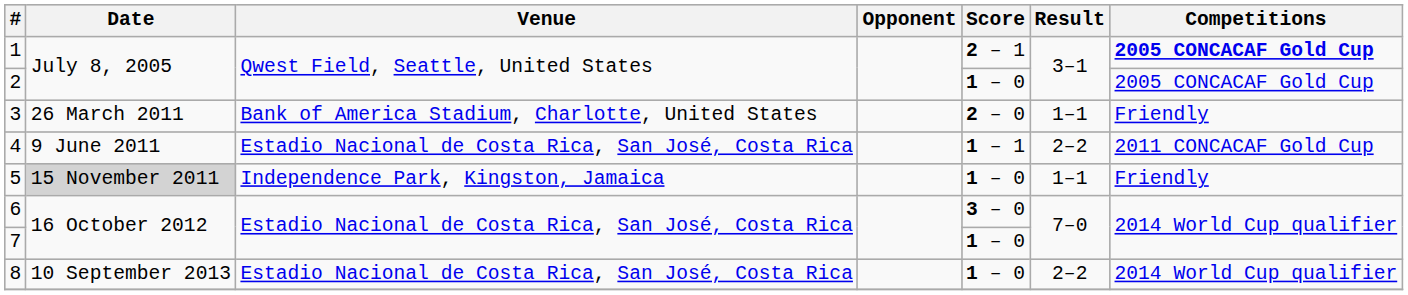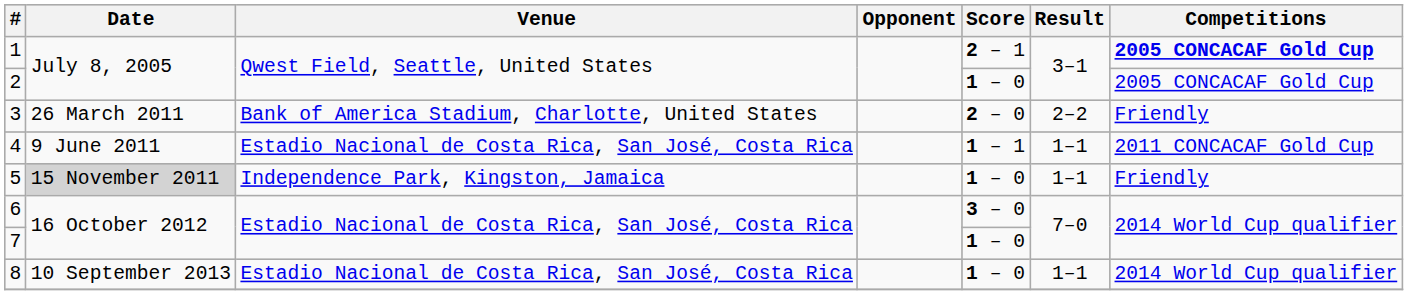 <table class="wikitable" style="font-size: 95%;">
 <tr>
 <th>#</th>
 <th>Date</th>
 <th>Venue</th>
 <th>Opponent</th>
 <th>Score</th>
 <th>Result</th>
 <th>Competitions</th>
 </tr>
 <tr>
 <td>1</td>
 <td rowspan=2>July 8, 2005</td>
 <td rowspan=2><a href='#'>Qwest Field</a>, <a href='#'>Seattle</a>, United States</td>
 <td rowspan=2></td>
 <td align="center"><strong>2</strong> – 1</td>
 <td rowspan=2 align="center">3–1</td>
 <td><strong><a href='#'>2005 CONCACAF Gold Cup</a></strong></td>
 </tr>
 <tr>
 <td>2</td>
 <td align="center"><strong>1</strong> – 0</td>
 <td><a href='#'>2005 CONCACAF Gold Cup</a></td>
 </tr>
 <tr>
 <td>3</td>
 <td>26 March 2011</td>
 <td><a href='#'>Bank of America Stadium</a>, <a href='#'>Charlotte</a>, United States</td>
 <td></td>
 <td align="center"><strong>2</strong> – 0</td>
-<td align="center">1–1</td>
+<td align="center">2–2</td>
 <td><a href='#'>Friendly</a></td>
 </tr>
 <tr>
 <td>4</td>
 <td>9 June 2011</td>
 <td><a href='#'>Estadio Nacional de Costa Rica</a>, <a href='#'>San José, Costa Rica</a></td>
 <td></td>
 <td align="center"><strong>1</strong> – 1</td>
-<td align="center">2–2</td>
+<td align="center">1–1</td>
 <td><a href='#'>2011 CONCACAF Gold Cup</a></td>
 </tr>
 <tr>
 <td>5</td>
 <td style="background: lightgrey;">15 November 2011</td>
 <td><a href='#'>Independence Park</a>, <a href='#'>Kingston, Jamaica</a></td>
 <td></td>
 <td align="center"><strong>1</strong> – 0</td>
 <td align="center">1–1</td>
 <td><a href='#'>Friendly</a></td>
 </tr>
 <tr>
 <td>6</td>
 <td rowspan="2">16 October 2012</td>
 <td rowspan="2"><a href='#'>Estadio Nacional de Costa Rica</a>, <a href='#'>San José, Costa Rica</a></td>
 <td rowspan="2"></td>
 <td align="center"><strong>3</strong> – 0</td>
 <td rowspan="2" align="center">7–0</td>
 <td rowspan="2"><a href='#'>2014 World Cup qualifier</a></td>
 </tr>
 <tr>
 <td>7</td>
 <td align="center"><strong>1</strong> – 0</td>
 </tr>
 <tr>
 <td>8</td>
 <td>10 September 2013</td>
 <td><a href='#'>Estadio Nacional de Costa Rica</a>, <a href='#'>San José, Costa Rica</a></td>
 <td></td>
 <td align="center"><strong>1</strong> – 0</td>
-<td align="center">2–2</td>
+<td align="center">1–1</td>
 <td><a href='#'>2014 World Cup qualifier</a></td>
 </tr>
 <tr>
 </tr>
 </table>
